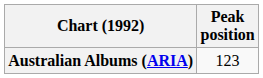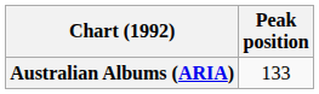 <table class="wikitable sortable plainrowheaders" style="text-align:center">
 <tr>
 <th scope="col">Chart (1992)</th>
 <th scope="col">Peak<br> position</th>
 </tr>
 <tr>
 <th scope="row">Australian Albums (<a href='#'>ARIA</a>)</th>
-<td>123</td>
+<td>133</td>
 </tr>
 <tr>
 </tr>
 <tr>
 </tr>
 </table>
